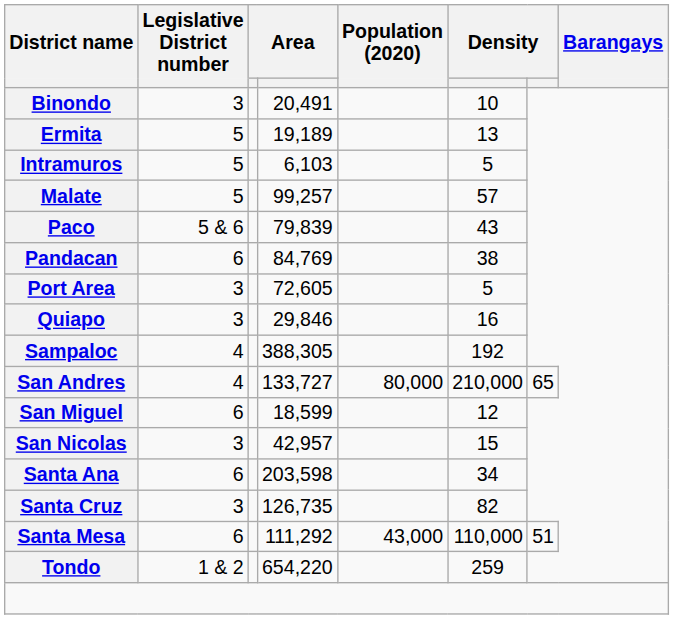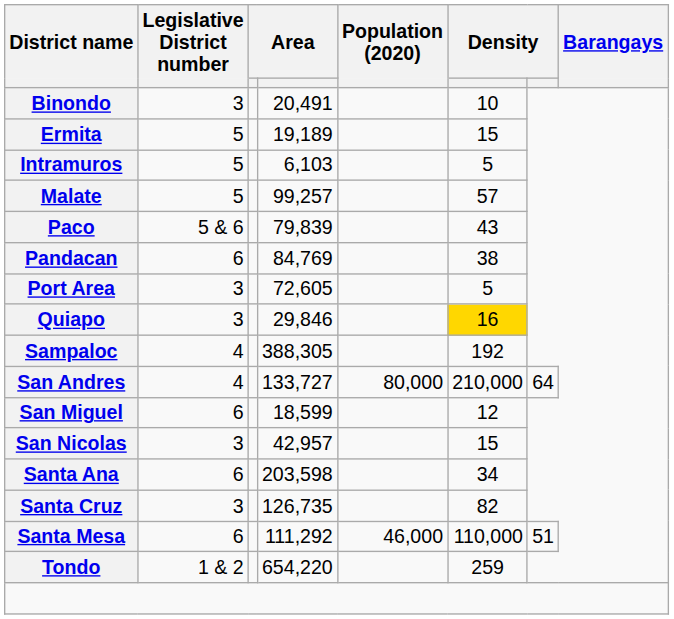 <table class="wikitable sortable plainrowheaders" style="text-align:right; margin-top:1rem; font-size:90%;">
 <tr>
 <th scope="col" style="border-bottom:none;">District name</th>
 <th scope="col" style="border-bottom:none;">Legislative<br>District<br>number</th>
 <th scope="col" colspan=2>Area</th>
 <th scope="col" style="border-bottom:none;">Population<br>(2020)</th>
 <th scope="col" colspan=2>Density</th>
 <th scope="col" style="border-bottom:none;"><a href='#'>Barangays</a></th>
 </tr>
 <tr>
 <th scope="col" style="border-top:none;"></th>
 <th scope="col" style="border-top:none;"></th>
 <th scope="col"></th>
 <th scope="col"></th>
 <th scope="col" style="border-top:none;"></th>
 <th scope="col"></th>
 <th scope="col"></th>
 <th scope="col" style="border-top:none;"></th>
 </tr>
 <tr>
 <th scope="row"><a href='#'>Binondo</a></th>
 <td>3</td>
 <td></td>
 <td>20,491</td>
 <td></td>
 <td style="text-align:center;">10</td>
 </tr>
 <tr>
 <th scope="row"><a href='#'>Ermita</a></th>
 <td>5</td>
 <td></td>
 <td>19,189</td>
 <td></td>
-<td style="text-align:center;">13</td>
+<td style="text-align:center;">15</td>
 </tr>
 <tr>
 <th scope="row"><a href='#'>Intramuros</a></th>
 <td>5</td>
 <td></td>
 <td>6,103</td>
 <td></td>
 <td style="text-align:center;">5</td>
 </tr>
 <tr>
 <th scope="row"><a href='#'>Malate</a></th>
 <td>5</td>
 <td></td>
 <td>99,257</td>
 <td></td>
 <td style="text-align:center;">57</td>
 </tr>
 <tr>
 <th scope="row"><a href='#'>Paco</a></th>
 <td>5 & 6</td>
 <td></td>
 <td>79,839</td>
 <td></td>
 <td style="text-align:center;">43</td>
 </tr>
 <tr>
 <th scope="row"><a href='#'>Pandacan</a></th>
 <td>6</td>
 <td></td>
 <td>84,769</td>
 <td></td>
 <td style="text-align:center;">38</td>
 </tr>
 <tr>
 <th scope="row"><a href='#'>Port Area</a></th>
 <td>3</td>
 <td></td>
 <td>72,605</td>
 <td></td>
 <td style="text-align:center;">5</td>
 </tr>
 <tr>
 <th scope="row"><a href='#'>Quiapo</a></th>
 <td>3</td>
 <td></td>
 <td>29,846</td>
 <td></td>
-<td style="text-align:center;">16</td>
+<td style="background: gold; text-align:center;">16</td>
 </tr>
 <tr>
 <th scope="row"><a href='#'>Sampaloc</a></th>
 <td>4</td>
 <td></td>
 <td>388,305</td>
 <td></td>
 <td style="text-align:center;">192</td>
 </tr>
 <tr>
 <th scope="row"><a href='#'>San Andres</a></th>
 <td>4</td>
 <td></td>
 <td>133,727</td>
 <td>80,000</td>
 <td>210,000</td>
-<td style="text-align:center;">65</td>
+<td style="text-align:center;">64</td>
 </tr>
 <tr>
 <th scope="row"><a href='#'>San Miguel</a></th>
 <td>6</td>
 <td></td>
 <td>18,599</td>
 <td></td>
 <td style="text-align:center;">12</td>
 </tr>
 <tr>
 <th scope="row"><a href='#'>San Nicolas</a></th>
 <td>3</td>
 <td></td>
 <td>42,957</td>
 <td></td>
 <td style="text-align:center;">15</td>
 </tr>
 <tr>
 <th scope="row"><a href='#'>Santa Ana</a></th>
 <td>6</td>
 <td></td>
 <td>203,598</td>
 <td></td>
 <td style="text-align:center;">34</td>
 </tr>
 <tr>
 <th scope="row"><a href='#'>Santa Cruz</a></th>
 <td>3</td>
 <td></td>
 <td>126,735</td>
 <td></td>
 <td style="text-align:center;">82</td>
 </tr>
 <tr>
 <th scope="row"><a href='#'>Santa Mesa</a></th>
 <td>6</td>
 <td></td>
 <td>111,292</td>
-<td>43,000</td>
+<td>46,000</td>
 <td>110,000</td>
 <td style="text-align:center;">51</td>
 </tr>
 <tr>
 <th scope="row"><a href='#'>Tondo</a></th>
 <td>1 & 2</td>
 <td></td>
 <td>654,220</td>
 <td></td>
 <td style="text-align:center;">259</td>
 </tr>
 <tr class="sortbottom">
 <td colspan="8"><br></td>
 </tr>
 </table>
